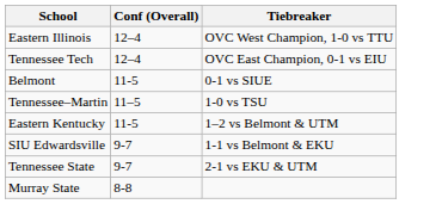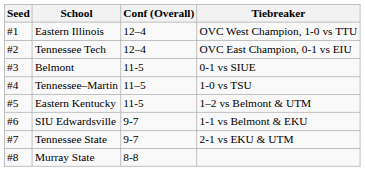 <table class="wikitable">
 <tr>
+<th>Seed</th>
 <th>School</th>
 <th>Conf (Overall)</th>
 <th>Tiebreaker</th>
 </tr>
 <tr>
+<td>#1</td>
 <td>Eastern Illinois</td>
 <td>12–4</td>
 <td>OVC West Champion, 1-0 vs TTU</td>
 </tr>
 <tr>
+<td>#2</td>
 <td>Tennessee Tech</td>
 <td>12–4</td>
 <td>OVC East Champion, 0-1 vs EIU</td>
 </tr>
 <tr>
+<td>#3</td>
 <td>Belmont</td>
 <td>11-5</td>
 <td>0-1 vs SIUE</td>
 </tr>
 <tr>
+<td>#4</td>
 <td>Tennessee–Martin</td>
 <td>11–5</td>
 <td>1-0 vs TSU</td>
 </tr>
 <tr>
+<td>#5</td>
 <td>Eastern Kentucky</td>
 <td>11-5</td>
 <td>1–2 vs Belmont & UTM</td>
 </tr>
 <tr>
+<td>#6</td>
 <td>SIU Edwardsville</td>
 <td>9-7</td>
 <td>1-1 vs Belmont & EKU</td>
 </tr>
 <tr>
+<td>#7</td>
 <td>Tennessee State</td>
 <td>9-7</td>
 <td>2-1 vs EKU & UTM</td>
 </tr>
 <tr>
+<td>#8</td>
 <td>Murray State</td>
 <td>8-8</td>
 <td></td>
 </tr>
 </table>
